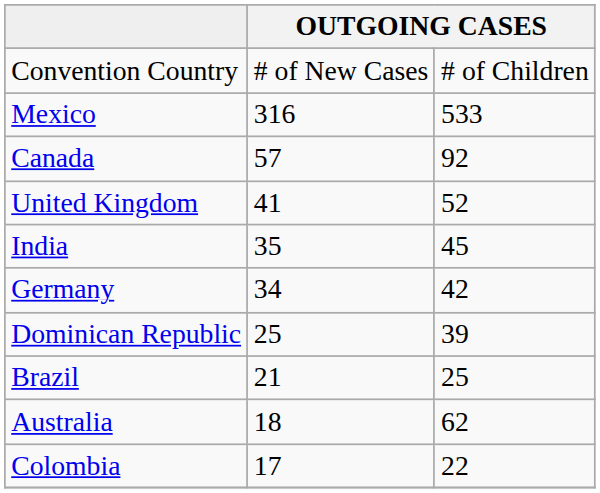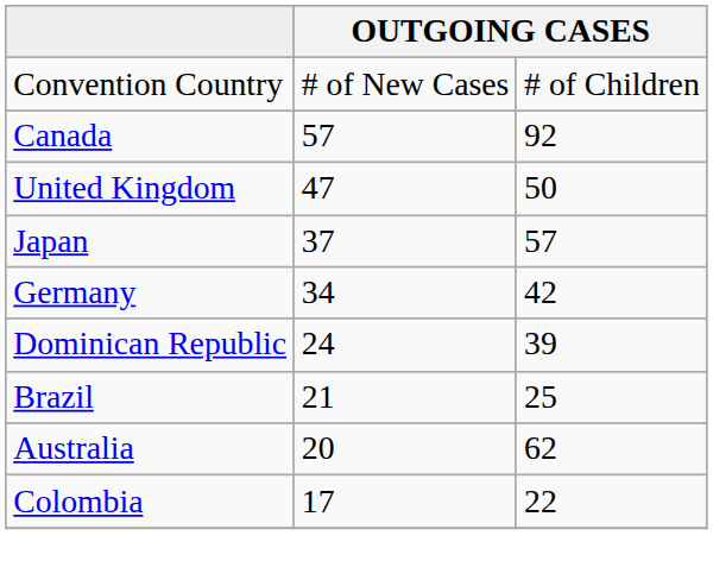 <table class="wikitable">
 <tr>
 <th style="background: #efefef;"></th>
 <th colspan="2">OUTGOING CASES</th>
 </tr>
 <tr>
 <td>Convention Country</td>
 <td># of New Cases</td>
 <td># of Children</td>
 </tr>
 <tr>
-<td><a href='#'>Mexico</a></td>
-<td>316</td>
-<td>533</td>
-</tr>
-<tr>
 <td><a href='#'>Canada</a></td>
 <td>57</td>
 <td>92</td>
 </tr>
 <tr>
 <td><a href='#'>United Kingdom</a></td>
-<td>41</td>
-<td>52</td>
+<td>47</td>
+<td>50</td>
 </tr>
 <tr>
-<td><a href='#'>India</a></td>
-<td>35</td>
-<td>45</td>
+<td><a href='#'>Japan</a></td>
+<td>37</td>
+<td>57</td>
 </tr>
 <tr>
 <td><a href='#'>Germany</a></td>
 <td>34</td>
 <td>42</td>
 </tr>
 <tr>
 <td><a href='#'>Dominican Republic</a></td>
-<td>25</td>
+<td>24</td>
 <td>39</td>
 </tr>
 <tr>
 <td><a href='#'>Brazil</a></td>
 <td>21</td>
 <td>25</td>
 </tr>
 <tr>
 <td><a href='#'>Australia</a></td>
-<td>18</td>
+<td>20</td>
 <td>62</td>
 </tr>
 <tr>
 <td><a href='#'>Colombia</a></td>
 <td>17</td>
 <td>22</td>
 </tr>
 <tr>
 </tr>
 </table>
